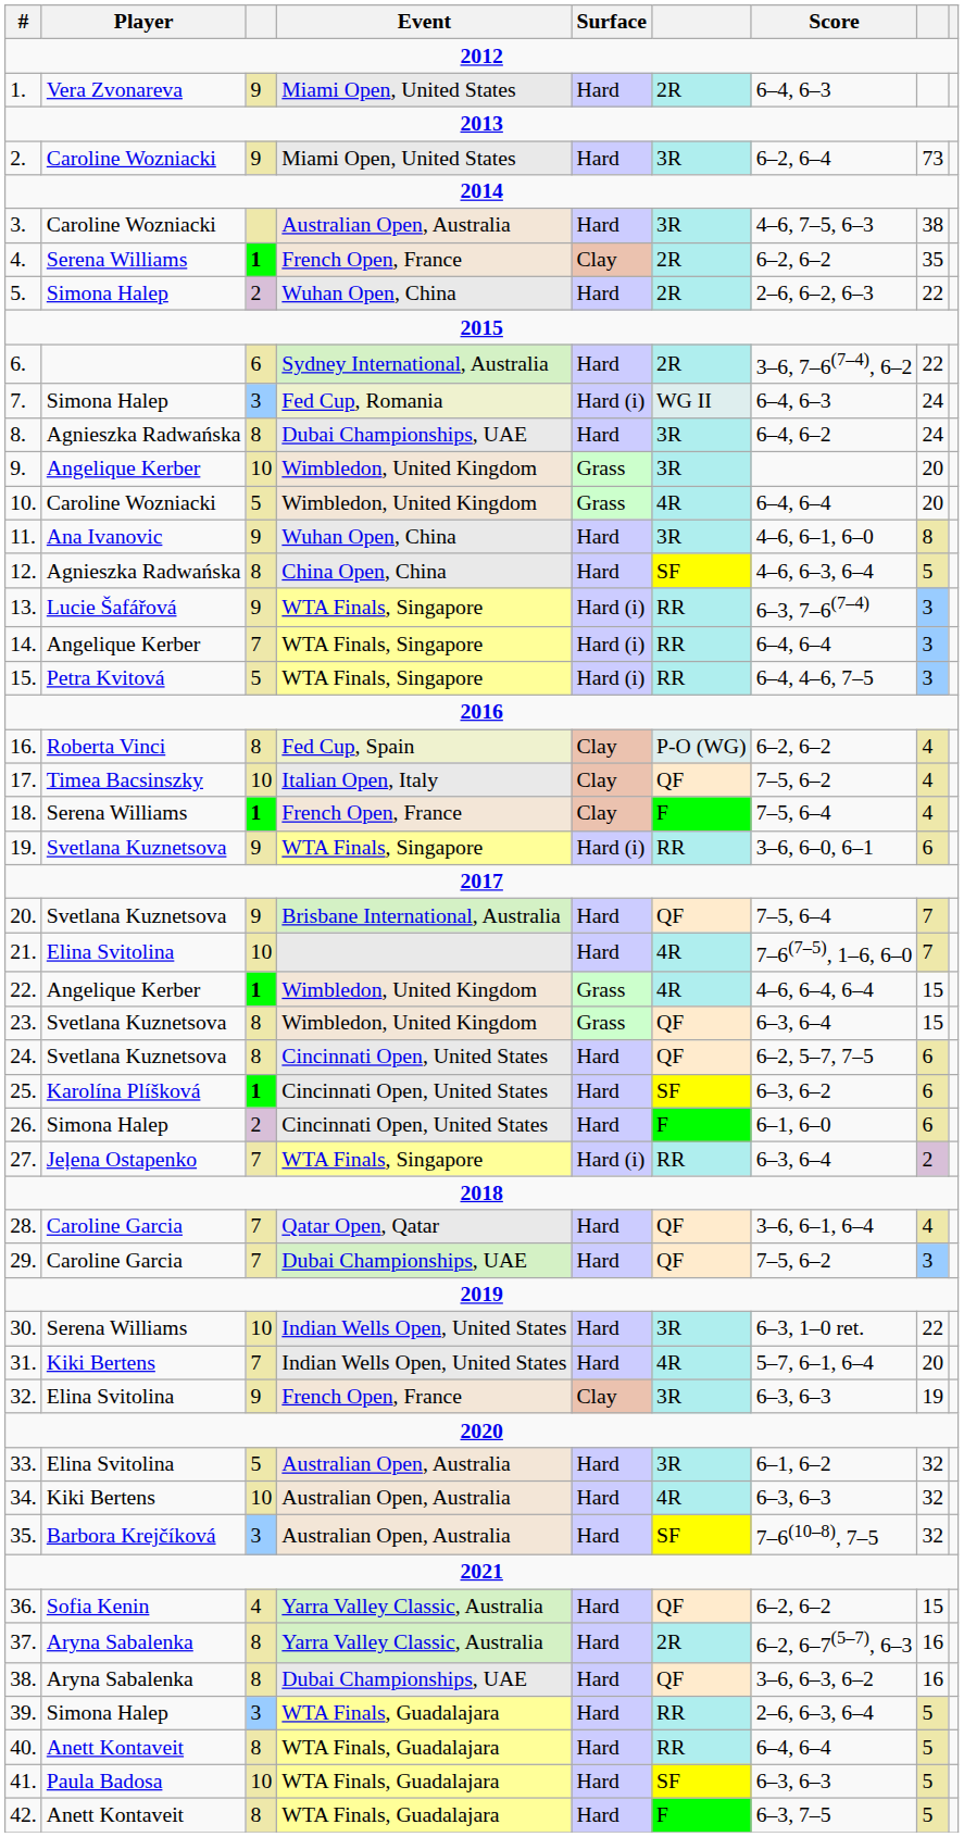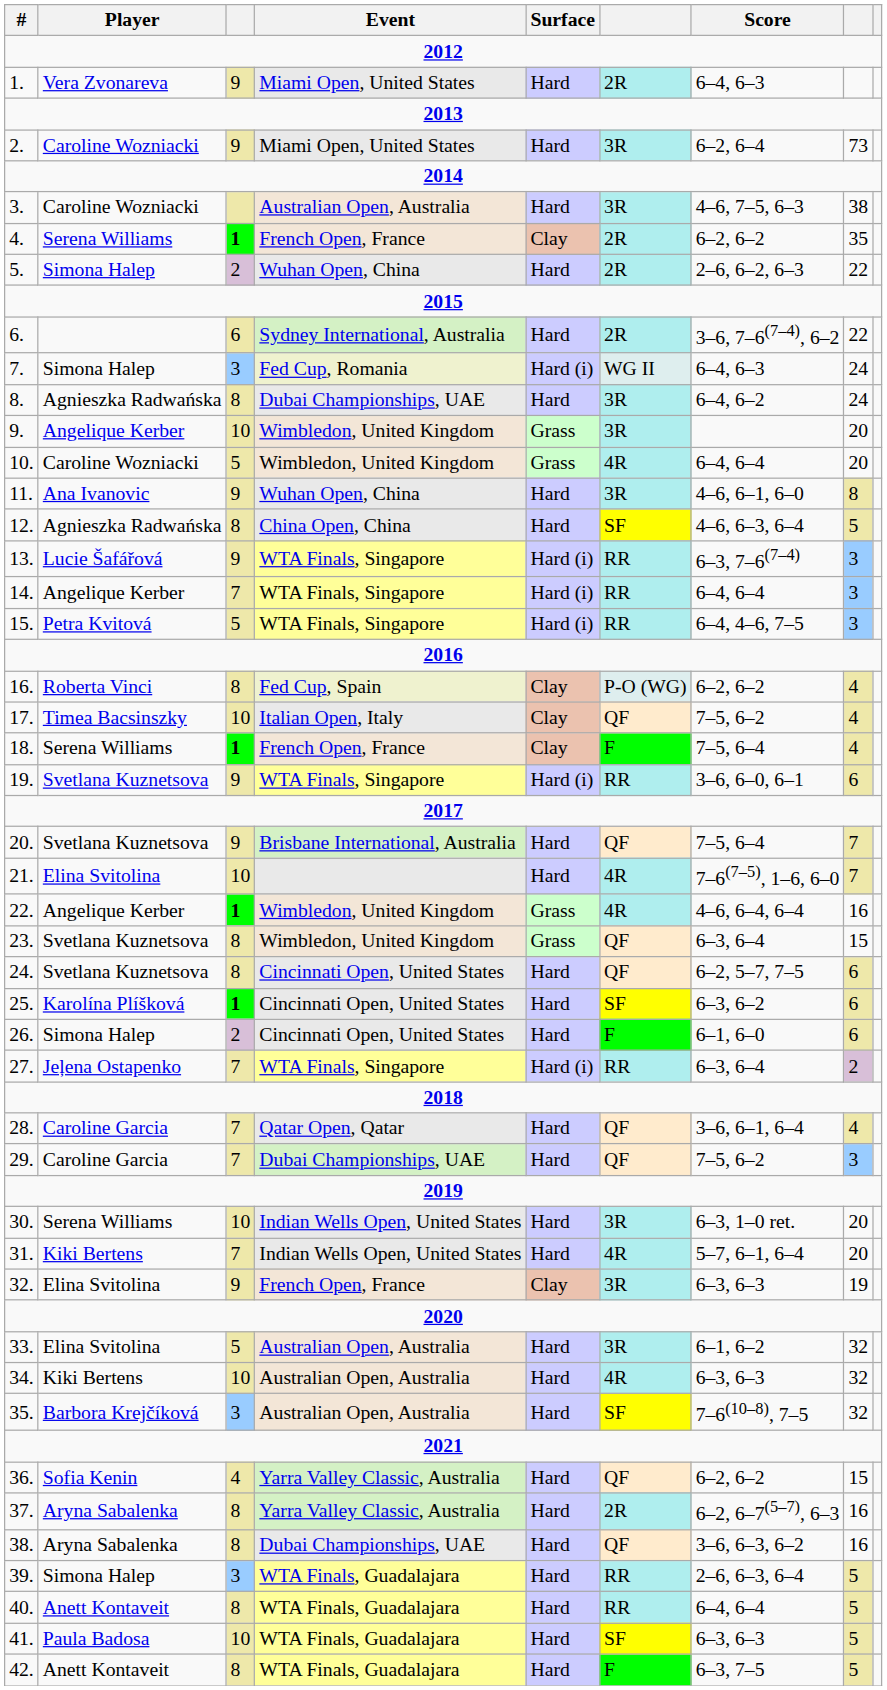 <table class="wikitable sortable">
 <tr>
 <th class="unsortable">#</th>
 <th>Player</th>
 <th></th>
 <th>Event</th>
 <th>Surface</th>
 <th class="unsortable"></th>
 <th class="unsortable">Score</th>
 <th class="unsortable"></th>
 <th class="unsortable"></th>
 </tr>
 <tr>
 <td colspan=9 style=text-align:center><strong><a href='#'>2012</a></strong></td>
 </tr>
 <tr>
 <td>1.</td>
 <td> <a href='#'>Vera Zvonareva</a></td>
 <td bgcolor=EEE8AA>9</td>
 <td bgcolor=e9e9e9><a href='#'>Miami Open</a>, United States</td>
 <td bgcolor=CCCCFF>Hard</td>
 <td bgcolor=afeeee>2R</td>
 <td>6–4, 6–3</td>
 <td></td>
 <td></td>
 </tr>
 <tr>
 <td colspan=9 style=text-align:center><strong><a href='#'>2013</a></strong></td>
 </tr>
 <tr>
 <td>2.</td>
 <td> <a href='#'>Caroline Wozniacki</a></td>
 <td bgcolor=EEE8AA>9</td>
 <td bgcolor=e9e9e9>Miami Open, United States</td>
 <td bgcolor=CCCCFF>Hard</td>
 <td bgcolor=afeeee>3R</td>
 <td>6–2, 6–4</td>
 <td>73</td>
 <td></td>
 </tr>
 <tr>
 <td colspan=9 style=text-align:center><strong><a href='#'>2014</a></strong></td>
 </tr>
 <tr>
 <td>3.</td>
 <td> Caroline Wozniacki</td>
 <td bgcolor=EEE8AA></td>
 <td bgcolor=f3e6d7><a href='#'>Australian Open</a>, Australia</td>
 <td bgcolor=CCCCFF>Hard</td>
 <td bgcolor=afeeee>3R</td>
 <td>4–6, 7–5, 6–3</td>
 <td>38</td>
 <td></td>
 </tr>
 <tr>
 <td>4.</td>
 <td> <a href='#'>Serena Williams</a></td>
 <td bgcolor=lime><strong>1</strong></td>
 <td bgcolor=f3e6d7><a href='#'>French Open</a>, France</td>
 <td bgcolor=ebc2af>Clay</td>
 <td bgcolor=afeeee>2R</td>
 <td>6–2, 6–2</td>
 <td>35</td>
 <td></td>
 </tr>
 <tr>
 <td>5.</td>
 <td> <a href='#'>Simona Halep</a></td>
 <td bgcolor=thistle>2</td>
 <td bgcolor=e9e9e9><a href='#'>Wuhan Open</a>, China</td>
 <td bgcolor=CCCCFF>Hard</td>
 <td bgcolor=afeeee>2R</td>
 <td>2–6, 6–2, 6–3</td>
 <td>22</td>
 <td></td>
 </tr>
 <tr>
 <td colspan=9 style=text-align:center><strong><a href='#'>2015</a></strong></td>
 </tr>
 <tr>
 <td>6.</td>
 <td></td>
 <td bgcolor=EEE8AA>6</td>
 <td bgcolor=d4f1c5><a href='#'>Sydney International</a>, Australia</td>
 <td bgcolor=CCCCFF>Hard</td>
 <td bgcolor=afeeee>2R</td>
 <td>3–6, 7–6<sup>(7–4)</sup>, 6–2</td>
 <td>22</td>
 <td></td>
 </tr>
 <tr>
 <td>7.</td>
 <td> Simona Halep</td>
 <td bgcolor=99ccff>3</td>
 <td bgcolor=eff2cf><a href='#'>Fed Cup</a>, Romania</td>
 <td bgcolor=CCCCFF>Hard (i)</td>
 <td bgcolor=DEEEEE>WG II</td>
 <td>6–4, 6–3</td>
 <td>24</td>
 <td></td>
 </tr>
 <tr>
 <td>8.</td>
 <td> Agnieszka Radwańska</td>
 <td bgcolor=EEE8AA>8</td>
 <td bgcolor=e9e9e9><a href='#'>Dubai Championships</a>, UAE</td>
 <td bgcolor=CCCCFF>Hard</td>
 <td bgcolor=afeeee>3R</td>
 <td>6–4, 6–2</td>
 <td>24</td>
 <td></td>
 </tr>
 <tr>
 <td>9.</td>
 <td> <a href='#'>Angelique Kerber</a></td>
 <td bgcolor=EEE8AA>10</td>
 <td bgcolor=f3e6d7><a href='#'>Wimbledon</a>, United Kingdom</td>
 <td bgcolor=CCFFCC>Grass</td>
 <td bgcolor=afeeee>3R</td>
 <td></td>
 <td>20</td>
 <td></td>
 </tr>
 <tr>
 <td>10.</td>
 <td> Caroline Wozniacki</td>
 <td bgcolor=EEE8AA>5</td>
 <td bgcolor=f3e6d7>Wimbledon, United Kingdom</td>
 <td bgcolor=CCFFCC>Grass</td>
 <td bgcolor=afeeee>4R</td>
 <td>6–4, 6–4</td>
 <td>20</td>
 <td></td>
 </tr>
 <tr>
 <td>11.</td>
 <td> <a href='#'>Ana Ivanovic</a></td>
 <td bgcolor=EEE8AA>9</td>
 <td bgcolor=e9e9e9><a href='#'>Wuhan Open</a>, China</td>
 <td bgcolor=CCCCFF>Hard</td>
 <td bgcolor=afeeee>3R</td>
 <td>4–6, 6–1, 6–0</td>
 <td bgcolor=EEE8AA>8</td>
 <td></td>
 </tr>
 <tr>
 <td>12.</td>
 <td> Agnieszka Radwańska</td>
 <td bgcolor=EEE8AA>8</td>
 <td bgcolor=e9e9e9><a href='#'>China Open</a>, China</td>
 <td bgcolor=CCCCFF>Hard</td>
 <td bgcolor=yellow>SF</td>
 <td>4–6, 6–3, 6–4</td>
 <td bgcolor=EEE8AA>5</td>
 <td></td>
 </tr>
 <tr>
 <td>13.</td>
 <td> <a href='#'>Lucie Šafářová</a></td>
 <td bgcolor=EEE8AA>9</td>
 <td bgcolor=FFFF99><a href='#'>WTA Finals</a>, Singapore</td>
 <td bgcolor=CCCCFF>Hard (i)</td>
 <td bgcolor=afeeee>RR</td>
 <td>6–3, 7–6<sup>(7–4)</sup></td>
 <td bgcolor=99ccff>3</td>
 <td></td>
 </tr>
 <tr>
 <td>14.</td>
 <td> Angelique Kerber</td>
 <td bgcolor=EEE8AA>7</td>
 <td bgcolor=FFFF99>WTA Finals, Singapore</td>
 <td bgcolor=CCCCFF>Hard (i)</td>
 <td bgcolor=afeeee>RR</td>
 <td>6–4, 6–4</td>
 <td bgcolor=99ccff>3</td>
 <td></td>
 </tr>
 <tr>
 <td>15.</td>
 <td> <a href='#'>Petra Kvitová</a></td>
 <td bgcolor=EEE8AA>5</td>
 <td bgcolor=FFFF99>WTA Finals, Singapore</td>
 <td bgcolor=CCCCFF>Hard (i)</td>
 <td bgcolor=afeeee>RR</td>
 <td>6–4, 4–6, 7–5</td>
 <td bgcolor=99ccff>3</td>
 <td></td>
 </tr>
 <tr>
 <td colspan=9 style=text-align:center><strong><a href='#'>2016</a></strong></td>
 </tr>
 <tr>
 <td>16.</td>
 <td> <a href='#'>Roberta Vinci</a></td>
 <td bgcolor=EEE8AA>8</td>
 <td bgcolor=eff2cf><a href='#'>Fed Cup</a>, Spain</td>
 <td bgcolor=EBC2AF>Clay</td>
 <td bgcolor=DEEEEE>P-O (WG)</td>
 <td>6–2, 6–2</td>
 <td bgcolor=EEE8AA>4</td>
 <td></td>
 </tr>
 <tr>
 <td>17.</td>
 <td> <a href='#'>Timea Bacsinszky</a></td>
 <td bgcolor=EEE8AA>10</td>
 <td bgcolor=e9e9e9><a href='#'>Italian Open</a>, Italy</td>
 <td bgcolor=EBC2AF>Clay</td>
 <td bgcolor=ffebcd>QF</td>
 <td>7–5, 6–2</td>
 <td bgcolor=EEE8AA>4</td>
 <td></td>
 </tr>
 <tr>
 <td>18.</td>
 <td> Serena Williams</td>
 <td bgcolor=lime><strong>1</strong></td>
 <td bgcolor=f3e6d7><a href='#'>French Open</a>, France</td>
 <td bgcolor=ebc2af>Clay</td>
 <td bgcolor=lime>F</td>
 <td>7–5, 6–4</td>
 <td bgcolor=EEE8AA>4</td>
 <td></td>
 </tr>
 <tr>
 <td>19.</td>
 <td> <a href='#'>Svetlana Kuznetsova</a></td>
 <td bgcolor=EEE8AA>9</td>
 <td bgcolor=FFFF99><a href='#'>WTA Finals</a>, Singapore</td>
 <td bgcolor=CCCCFF>Hard (i)</td>
 <td bgcolor=afeeee>RR</td>
 <td>3–6, 6–0, 6–1</td>
 <td bgcolor=EEE8AA>6</td>
 <td></td>
 </tr>
 <tr>
 <td colspan=9 style=text-align:center><strong><a href='#'>2017</a></strong></td>
 </tr>
 <tr>
 <td>20.</td>
 <td> Svetlana Kuznetsova</td>
 <td bgcolor=EEE8AA>9</td>
 <td bgcolor=d4f1c5><a href='#'>Brisbane International</a>, Australia</td>
 <td bgcolor=CCCCFF>Hard</td>
 <td bgcolor=ffebcd>QF</td>
 <td>7–5, 6–4</td>
 <td bgcolor=EEE8AA>7</td>
 <td></td>
 </tr>
 <tr>
 <td>21.</td>
 <td> <a href='#'>Elina Svitolina</a></td>
 <td bgcolor=eee8aa>10</td>
 <td bgcolor=e9e9e9></td>
 <td bgcolor=CCCCFF>Hard</td>
 <td bgcolor=afeeee>4R</td>
 <td>7–6<sup>(7–5)</sup>, 1–6, 6–0</td>
 <td bgcolor=EEE8AA>7</td>
 <td></td>
 </tr>
 <tr>
 <td>22.</td>
 <td> Angelique Kerber</td>
 <td bgcolor=lime><strong>1</strong></td>
 <td bgcolor=f3e6d7><a href='#'>Wimbledon</a>, United Kingdom</td>
 <td bgcolor=CCFFCC>Grass</td>
 <td bgcolor=afeeee>4R</td>
 <td>4–6, 6–4, 6–4</td>
-<td>15</td>
+<td>16</td>
 <td></td>
 </tr>
 <tr>
 <td>23.</td>
 <td> Svetlana Kuznetsova</td>
 <td bgcolor=eee8aa>8</td>
 <td bgcolor=f3e6d7>Wimbledon, United Kingdom</td>
 <td bgcolor=CCFFCC>Grass</td>
 <td bgcolor=ffebcd>QF</td>
 <td>6–3, 6–4</td>
 <td>15</td>
 <td></td>
 </tr>
 <tr>
 <td>24.</td>
 <td> Svetlana Kuznetsova</td>
 <td bgcolor=EEE8AA>8</td>
 <td bgcolor=e9e9e9><a href='#'>Cincinnati Open</a>, United States</td>
 <td bgcolor=CCCCFF>Hard</td>
 <td bgcolor=ffebcd>QF</td>
 <td>6–2, 5–7, 7–5</td>
 <td bgcolor=EEE8AA>6</td>
 <td></td>
 </tr>
 <tr>
 <td>25.</td>
 <td> <a href='#'>Karolína Plíšková</a></td>
 <td bgcolor=lime><strong>1</strong></td>
 <td bgcolor=e9e9e9>Cincinnati Open, United States</td>
 <td bgcolor=CCCCFF>Hard</td>
 <td bgcolor=yellow>SF</td>
 <td>6–3, 6–2</td>
 <td bgcolor=EEE8AA>6</td>
 <td></td>
 </tr>
 <tr>
 <td>26.</td>
 <td> Simona Halep</td>
 <td bgcolor=thistle>2</td>
 <td bgcolor=e9e9e9>Cincinnati Open, United States</td>
 <td bgcolor=CCCCFF>Hard</td>
 <td bgcolor=lime>F</td>
 <td>6–1, 6–0</td>
 <td bgcolor=EEE8AA>6</td>
 <td></td>
 </tr>
 <tr>
 <td>27.</td>
 <td> <a href='#'>Jeļena Ostapenko</a></td>
 <td bgcolor=EEE8AA>7</td>
 <td bgcolor=FFFF99><a href='#'>WTA Finals</a>, Singapore</td>
 <td bgcolor=CCCCFF>Hard (i)</td>
 <td bgcolor=afeeee>RR</td>
 <td>6–3, 6–4</td>
 <td bgcolor=thistle>2</td>
 <td></td>
 </tr>
 <tr>
 <td colspan=9 style=text-align:center><strong><a href='#'>2018</a></strong></td>
 </tr>
 <tr>
 <td>28.</td>
 <td> <a href='#'>Caroline Garcia</a></td>
 <td bgcolor=EEE8AA>7</td>
 <td bgcolor=e9e9e9><a href='#'>Qatar Open</a>, Qatar</td>
 <td bgcolor=CCCCFF>Hard</td>
 <td bgcolor=ffebcd>QF</td>
 <td>3–6, 6–1, 6–4</td>
 <td bgcolor=EEE8AA>4</td>
 <td></td>
 </tr>
 <tr>
 <td>29.</td>
 <td> Caroline Garcia</td>
 <td bgcolor=EEE8AA>7</td>
 <td bgcolor=d4f1c5><a href='#'>Dubai Championships</a>, UAE</td>
 <td bgcolor=CCCCFF>Hard</td>
 <td bgcolor=ffebcd>QF</td>
 <td>7–5, 6–2</td>
 <td bgcolor=99ccff>3</td>
 <td></td>
 </tr>
 <tr>
 <td colspan=9 style=text-align:center><strong><a href='#'>2019</a></strong></td>
 </tr>
 <tr>
 <td>30.</td>
 <td> Serena Williams</td>
 <td bgcolor=eee8aa>10</td>
 <td bgcolor=e9e9e9><a href='#'>Indian Wells Open</a>, United States</td>
 <td bgcolor=CCCCFF>Hard</td>
 <td bgcolor=afeeee>3R</td>
 <td>6–3, 1–0 ret.</td>
-<td>22</td>
+<td>20</td>
 <td></td>
 </tr>
 <tr>
 <td>31.</td>
 <td> <a href='#'>Kiki Bertens</a></td>
 <td bgcolor=eee8aa>7</td>
 <td bgcolor=e9e9e9>Indian Wells Open, United States</td>
 <td bgcolor=CCCCFF>Hard</td>
 <td bgcolor=afeeee>4R</td>
 <td>5–7, 6–1, 6–4</td>
 <td>20</td>
 <td></td>
 </tr>
 <tr>
 <td>32.</td>
 <td> Elina Svitolina</td>
 <td bgcolor=eee8aa>9</td>
 <td bgcolor=f3e6d7><a href='#'>French Open</a>, France</td>
 <td bgcolor=ebc2af>Clay</td>
 <td bgcolor=afeeee>3R</td>
 <td>6–3, 6–3</td>
 <td>19</td>
 <td></td>
 </tr>
 <tr>
 <td colspan=9 style=text-align:center><strong><a href='#'>2020</a></strong></td>
 </tr>
 <tr>
 <td>33.</td>
 <td> Elina Svitolina</td>
 <td bgcolor=EEE8AA>5</td>
 <td bgcolor=f3e6d7><a href='#'>Australian Open</a>, Australia</td>
 <td bgcolor=CCCCFF>Hard</td>
 <td bgcolor=afeeee>3R</td>
 <td>6–1, 6–2</td>
 <td>32</td>
 <td></td>
 </tr>
 <tr>
 <td>34.</td>
 <td> Kiki Bertens</td>
 <td bgcolor=EEE8AA>10</td>
 <td bgcolor=f3e6d7>Australian Open, Australia</td>
 <td bgcolor=CCCCFF>Hard</td>
 <td bgcolor=afeeee>4R</td>
 <td>6–3, 6–3</td>
 <td>32</td>
 <td></td>
 </tr>
 <tr>
 <td>35.</td>
 <td> <a href='#'>Barbora Krejčíková</a></td>
 <td bgcolor=99ccff>3</td>
 <td bgcolor=f3e6d7>Australian Open, Australia</td>
 <td bgcolor=CCCCFF>Hard</td>
 <td bgcolor=yellow>SF</td>
 <td>7–6<sup>(10–8)</sup>, 7–5</td>
 <td>32</td>
 <td></td>
 </tr>
 <tr>
 <td colspan=9 style=text-align:center><strong><a href='#'>2021</a></strong></td>
 </tr>
 <tr>
 <td>36.</td>
 <td> <a href='#'>Sofia Kenin</a></td>
 <td bgcolor=EEE8AA>4</td>
 <td bgcolor=d4f1c5><a href='#'>Yarra Valley Classic</a>, Australia</td>
 <td bgcolor=CCCCFF>Hard</td>
 <td bgcolor=ffebcd>QF</td>
 <td>6–2, 6–2</td>
 <td>15</td>
 <td></td>
 </tr>
 <tr>
 <td>37.</td>
 <td> <a href='#'>Aryna Sabalenka</a></td>
 <td bgcolor=EEE8AA>8</td>
 <td bgcolor=d4f1c5><a href='#'>Yarra Valley Classic</a>, Australia</td>
 <td bgcolor=CCCCFF>Hard</td>
 <td bgcolor=afeeee>2R</td>
 <td>6–2, 6–7<sup>(5–7)</sup>, 6–3</td>
 <td>16</td>
 <td></td>
 </tr>
 <tr>
 <td>38.</td>
 <td> Aryna Sabalenka</td>
 <td bgcolor=EEE8AA>8</td>
 <td bgcolor=e9e9e9><a href='#'>Dubai Championships</a>, UAE</td>
 <td bgcolor=CCCCFF>Hard</td>
 <td bgcolor=ffebcd>QF</td>
 <td>3–6, 6–3, 6–2</td>
 <td>16</td>
 <td></td>
 </tr>
 <tr>
 <td>39.</td>
 <td> Simona Halep</td>
 <td bgcolor=99ccff>3</td>
 <td bgcolor=FFFF99><a href='#'>WTA Finals</a>, Guadalajara</td>
 <td bgcolor=CCCCFF>Hard</td>
 <td bgcolor=afeeee>RR</td>
 <td>2–6, 6–3, 6–4</td>
 <td bgcolor=EEE8AA>5</td>
 <td></td>
 </tr>
 <tr>
 <td>40.</td>
 <td> <a href='#'>Anett Kontaveit</a></td>
 <td bgcolor=EEE8AA>8</td>
 <td bgcolor=FFFF99>WTA Finals, Guadalajara</td>
 <td bgcolor=CCCCFF>Hard</td>
 <td bgcolor=afeeee>RR</td>
 <td>6–4, 6–4</td>
 <td bgcolor=EEE8AA>5</td>
 <td></td>
 </tr>
 <tr>
 <td>41.</td>
 <td> <a href='#'>Paula Badosa</a></td>
 <td bgcolor=EEE8AA>10</td>
 <td bgcolor=FFFF99>WTA Finals, Guadalajara</td>
 <td bgcolor=CCCCFF>Hard</td>
 <td bgcolor=yellow>SF</td>
 <td>6–3, 6–3</td>
 <td bgcolor=EEE8AA>5</td>
 <td></td>
 </tr>
 <tr>
 <td>42.</td>
 <td> Anett Kontaveit</td>
 <td bgcolor=EEE8AA>8</td>
 <td bgcolor=FFFF99>WTA Finals, Guadalajara</td>
 <td bgcolor=CCCCFF>Hard</td>
 <td bgcolor=lime>F</td>
 <td>6–3, 7–5</td>
 <td bgcolor=EEE8AA>5</td>
 <td></td>
 </tr>
 </table>
